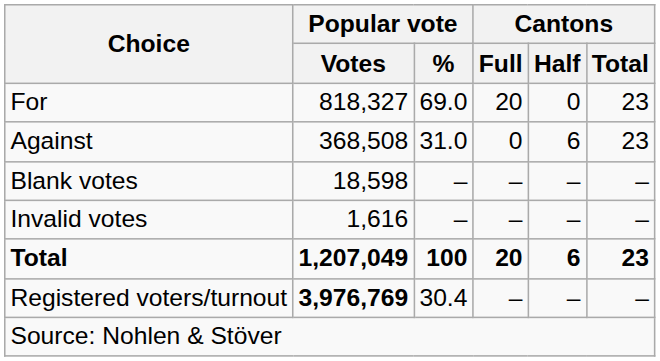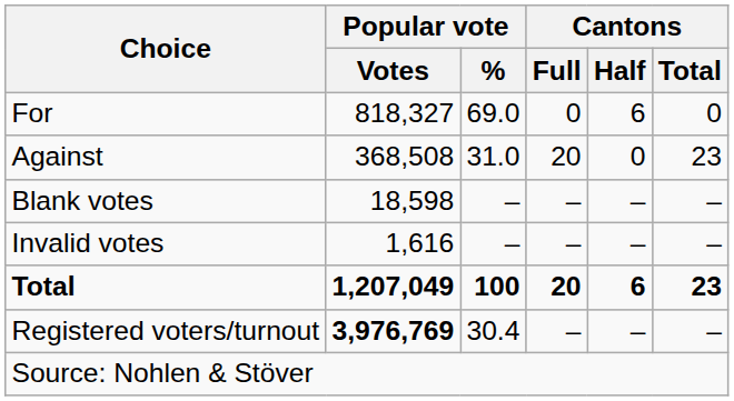 <table class=wikitable style=text-align:right>
 <tr>
 <th rowspan=2>Choice</th>
 <th colspan=2>Popular vote</th>
 <th colspan=3>Cantons</th>
 </tr>
 <tr>
 <th>Votes</th>
 <th>%</th>
 <th>Full</th>
 <th>Half</th>
 <th>Total</th>
 </tr>
 <tr>
 <td align=left>For</td>
 <td>818,327</td>
 <td>69.0</td>
-<td>20</td>
 <td>0</td>
-<td>23</td>
+<td>6</td>
+<td>0</td>
 </tr>
 <tr>
 <td align=left>Against</td>
 <td>368,508</td>
 <td>31.0</td>
+<td>20</td>
 <td>0</td>
-<td>6</td>
 <td>23</td>
 </tr>
 <tr>
 <td align=left>Blank votes</td>
 <td>18,598</td>
 <td>–</td>
 <td>–</td>
 <td>–</td>
 <td>–</td>
 </tr>
 <tr>
 <td align=left>Invalid votes</td>
 <td>1,616</td>
 <td>–</td>
 <td>–</td>
 <td>–</td>
 <td>–</td>
 </tr>
 <tr>
 <td align=left><strong>Total</strong></td>
 <td><strong>1,207,049</strong></td>
 <td><strong>100</strong></td>
 <td><strong>20</strong></td>
 <td><strong>6</strong></td>
 <td><strong>23</strong></td>
 </tr>
 <tr>
 <td align=left>Registered voters/turnout</td>
 <td><strong>3,976,769</strong></td>
 <td>30.4</td>
 <td>–</td>
 <td>–</td>
 <td>–</td>
 </tr>
 <tr>
 <td align=left colspan=6>Source: Nohlen & Stöver</td>
 </tr>
 </table>
